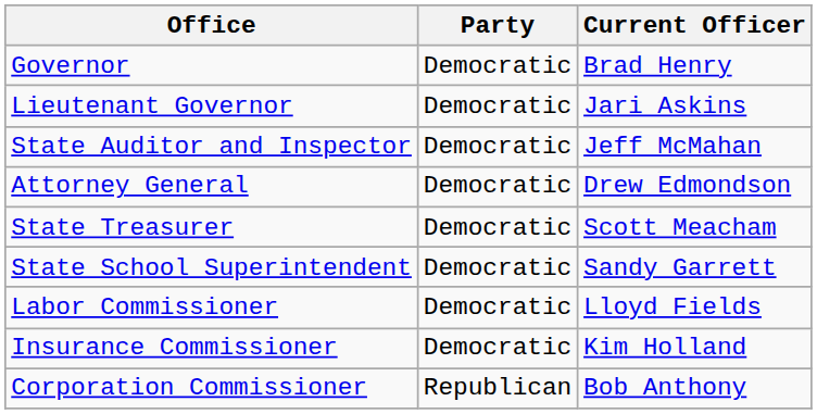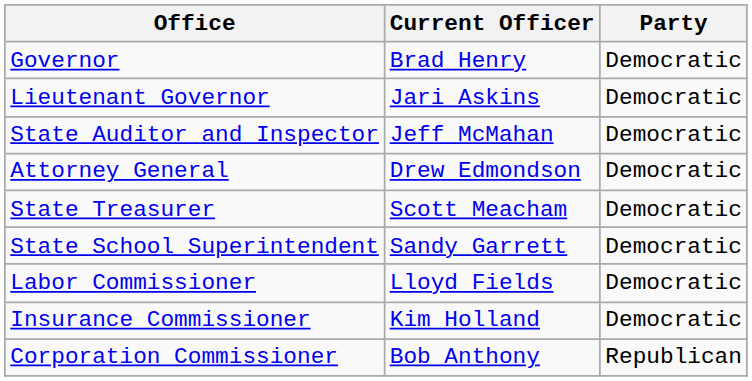 <table class=wikitable>
 <tr>
 <th>Office</th>
+<th>Current Officer</th>
 <th>Party</th>
-<th>Current Officer</th>
 </tr>
 <tr>
 <td><a href='#'>Governor</a></td>
+<td><a href='#'>Brad Henry</a></td>
 <td>Democratic</td>
-<td><a href='#'>Brad Henry</a></td>
 </tr>
 <tr>
 <td><a href='#'>Lieutenant Governor</a></td>
+<td><a href='#'>Jari Askins</a></td>
 <td>Democratic</td>
-<td><a href='#'>Jari Askins</a></td>
 </tr>
 <tr>
 <td><a href='#'>State Auditor and Inspector</a></td>
+<td><a href='#'>Jeff McMahan</a></td>
 <td>Democratic</td>
-<td><a href='#'>Jeff McMahan</a></td>
 </tr>
 <tr>
 <td><a href='#'>Attorney General</a></td>
+<td><a href='#'>Drew Edmondson</a></td>
 <td>Democratic</td>
-<td><a href='#'>Drew Edmondson</a></td>
 </tr>
 <tr>
 <td><a href='#'>State Treasurer</a></td>
+<td><a href='#'>Scott Meacham</a></td>
 <td>Democratic</td>
-<td><a href='#'>Scott Meacham</a></td>
 </tr>
 <tr>
 <td><a href='#'>State School Superintendent</a></td>
+<td><a href='#'>Sandy Garrett</a></td>
 <td>Democratic</td>
-<td><a href='#'>Sandy Garrett</a></td>
 </tr>
 <tr>
 <td><a href='#'>Labor Commissioner</a></td>
+<td><a href='#'>Lloyd Fields</a></td>
 <td>Democratic</td>
-<td><a href='#'>Lloyd Fields</a></td>
 </tr>
 <tr>
 <td><a href='#'>Insurance Commissioner</a></td>
+<td><a href='#'>Kim Holland</a></td>
 <td>Democratic</td>
-<td><a href='#'>Kim Holland</a></td>
 </tr>
 <tr>
 <td><a href='#'>Corporation Commissioner</a></td>
+<td><a href='#'>Bob Anthony</a></td>
 <td>Republican</td>
-<td><a href='#'>Bob Anthony</a></td>
 </tr>
 </table>
